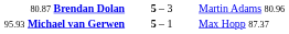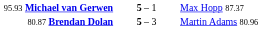 <table style="text-align:center">
 <tr>
 <th width=223></th>
 <th width=100></th>
 <th width=223></th>
 </tr>
 <tr>
+<td align=right><small><span>95.93</span></small> <strong><a href='#'>Michael van Gerwen</a></strong> </td>
+<td><strong>5</strong> – 1</td>
+<td align=left> <a href='#'>Max Hopp</a> <small><span>87.37</span></small></td>
+</tr>
+<tr>
 <td align=right><small><span>80.87</span></small> <strong><a href='#'>Brendan Dolan</a></strong> </td>
 <td><strong>5</strong> – 3</td>
 <td align=left> <a href='#'>Martin Adams</a> <small><span>80.96</span></small></td>
 </tr>
-<tr>
-<td align=right><small><span>95.93</span></small> <strong><a href='#'>Michael van Gerwen</a></strong> </td>
-<td><strong>5</strong> – 1</td>
-<td align=left> <a href='#'>Max Hopp</a> <small><span>87.37</span></small></td>
-</tr>
 </table>
